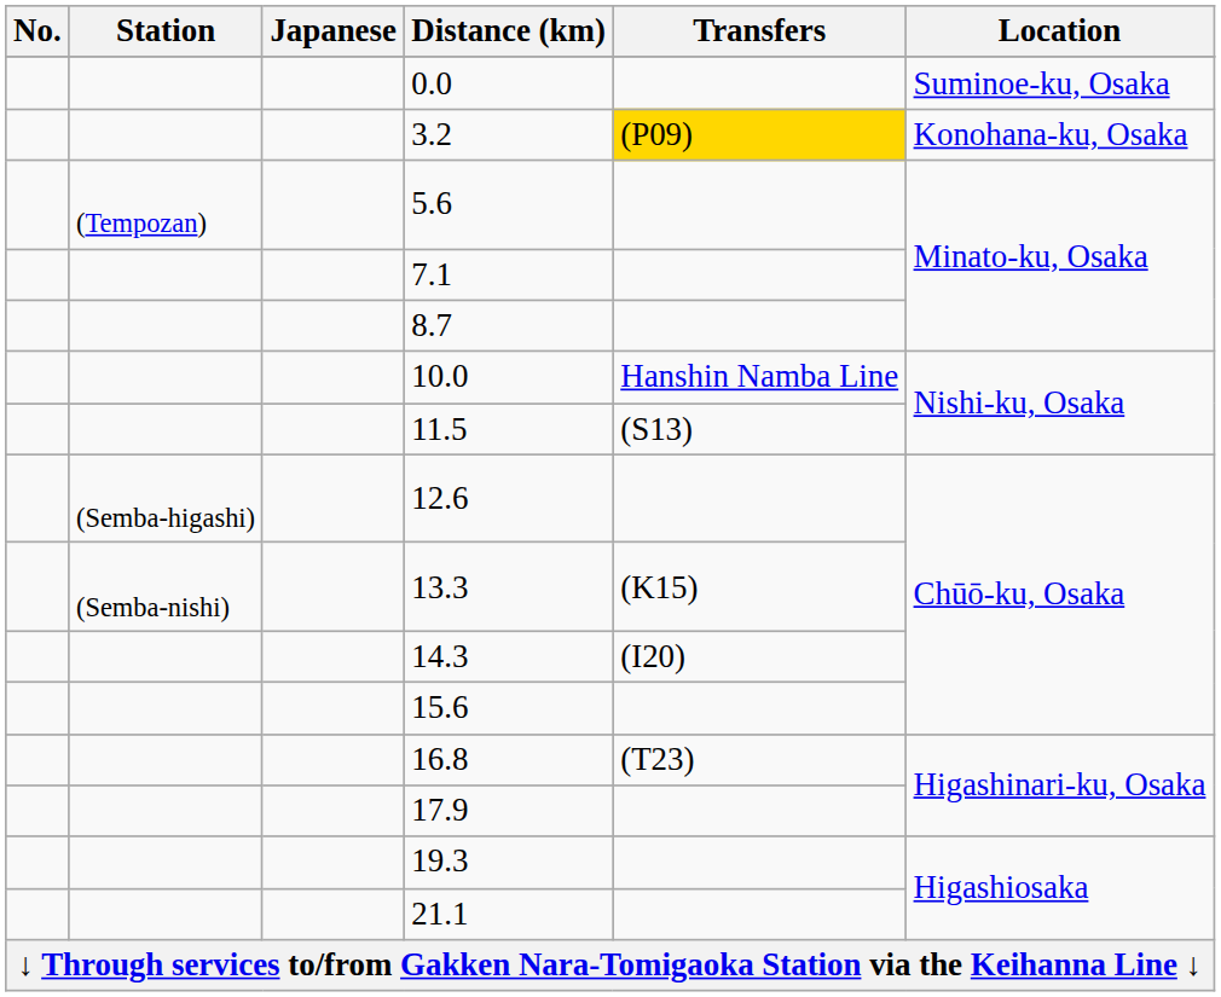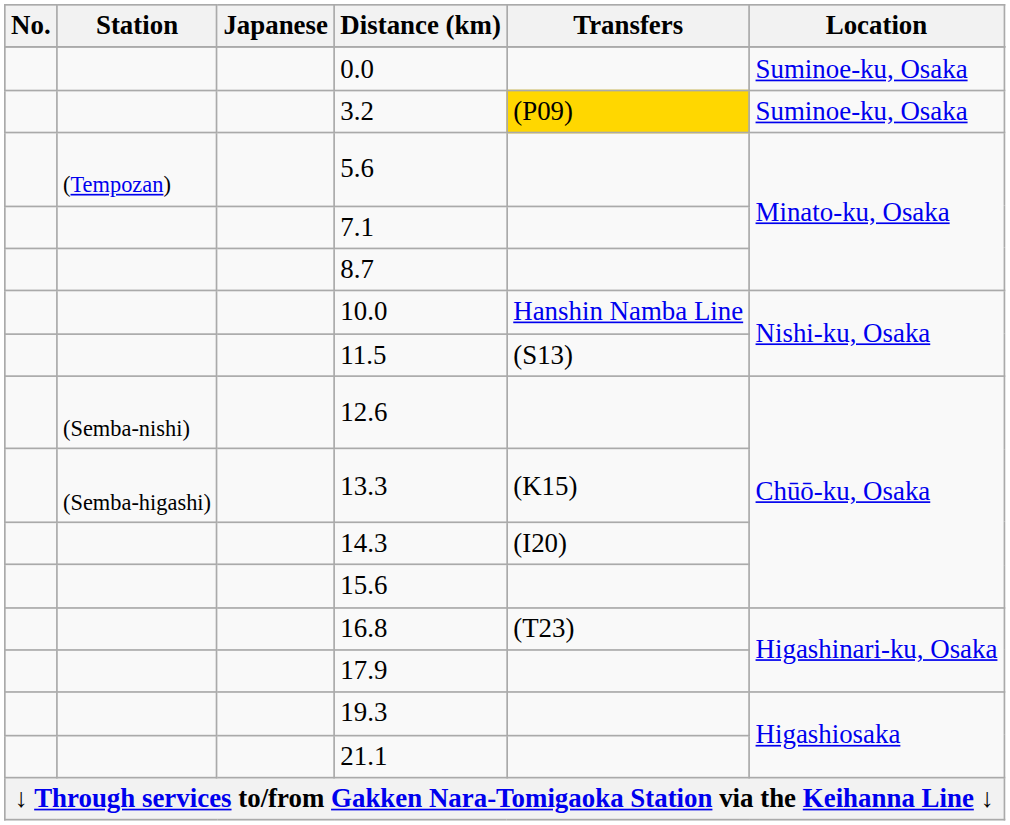 <table class="wikitable">
 <tr>
 <th>No.</th>
 <th>Station</th>
 <th>Japanese</th>
 <th>Distance (km)</th>
 <th>Transfers</th>
 <th>Location</th>
 </tr>
 <tr>
 </tr>
 <tr>
 <td></td>
 <td></td>
 <td></td>
 <td>0.0</td>
 <td></td>
 <td><a href='#'>Suminoe-ku, Osaka</a></td>
 </tr>
 <tr>
 <td></td>
 <td></td>
 <td></td>
 <td>3.2</td>
 <td style="background: gold;"> (P09)</td>
-<td><a href='#'>Konohana-ku, Osaka</a></td>
+<td><a href='#'>Suminoe-ku, Osaka</a></td>
 </tr>
 <tr>
 <td></td>
 <td><br><small>(<a href='#'>Tempozan</a>)</small></td>
 <td></td>
 <td>5.6</td>
 <td></td>
 <td rowspan="3"><a href='#'>Minato-ku, Osaka</a></td>
 </tr>
 <tr>
 <td></td>
 <td></td>
 <td></td>
 <td>7.1</td>
 <td></td>
 </tr>
 <tr>
 <td></td>
 <td></td>
 <td></td>
 <td>8.7</td>
 <td> </td>
 </tr>
 <tr>
 <td></td>
 <td></td>
 <td></td>
 <td>10.0</td>
 <td> <a href='#'>Hanshin Namba Line</a></td>
 <td rowspan="2"><a href='#'>Nishi-ku, Osaka</a></td>
 </tr>
 <tr>
 <td></td>
 <td></td>
 <td></td>
 <td>11.5</td>
 <td> (S13)</td>
 </tr>
 <tr>
 <td></td>
-<td><br><small>(Semba-higashi)</small></td>
+<td><br><small>(Semba-nishi)</small></td>
 <td></td>
 <td>12.6</td>
 <td></td>
 <td rowspan="4"><a href='#'>Chūō-ku, Osaka</a></td>
 </tr>
 <tr>
 <td></td>
-<td><br><small>(Semba-nishi)</small></td>
+<td><br><small>(Semba-higashi)</small></td>
 <td></td>
 <td>13.3</td>
 <td> (K15)</td>
 </tr>
 <tr>
 <td></td>
 <td></td>
 <td></td>
 <td>14.3</td>
 <td> (I20)</td>
 </tr>
 <tr>
 <td></td>
 <td></td>
 <td></td>
 <td>15.6</td>
 <td></td>
 </tr>
 <tr>
 <td></td>
 <td></td>
 <td></td>
 <td>16.8</td>
 <td> (T23)</td>
 <td rowspan="2"><a href='#'>Higashinari-ku, Osaka</a></td>
 </tr>
 <tr>
 <td></td>
 <td></td>
 <td></td>
 <td>17.9</td>
 <td></td>
 </tr>
 <tr>
 <td></td>
 <td></td>
 <td></td>
 <td>19.3</td>
 <td> </td>
 <td rowspan="2"><a href='#'>Higashiosaka</a></td>
 </tr>
 <tr>
 <td></td>
 <td></td>
 <td></td>
 <td>21.1</td>
 <td> </td>
 </tr>
 <tr>
 <th colspan="6" align="center">↓ <a href='#'>Through services</a> to/from <a href='#'>Gakken Nara-Tomigaoka Station</a> via the  <a href='#'>Keihanna Line</a> ↓</th>
 </tr>
 </table>
